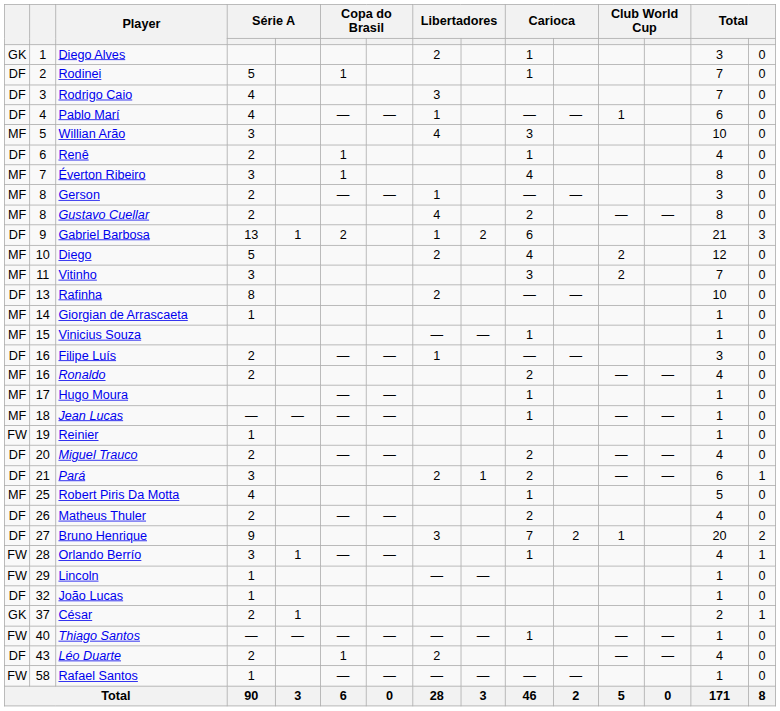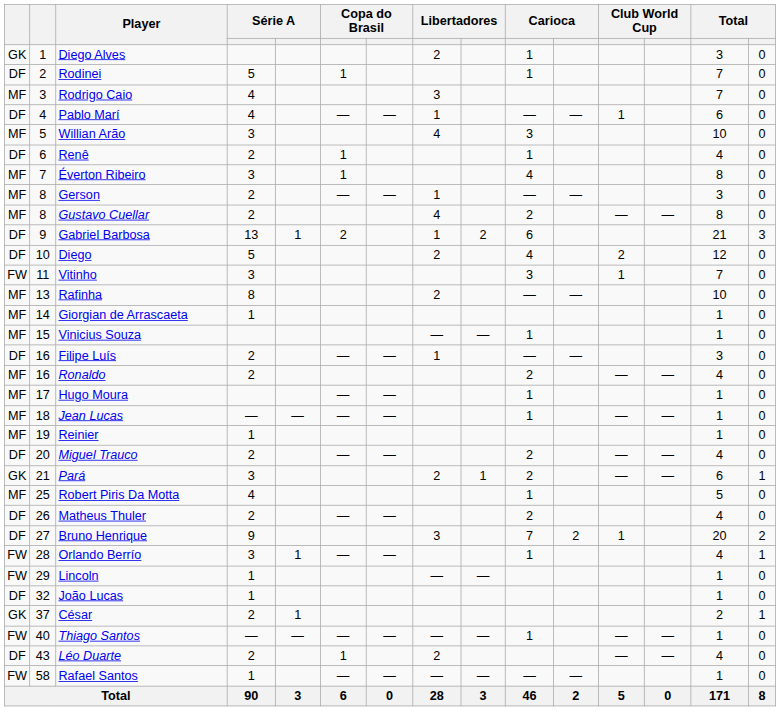 <table class="wikitable sortable" style="text-align: center">
 <tr>
 <th rowspan="2" style="width:25px;"></th>
 <th rowspan="2" style="width:25px;"></th>
 <th rowspan="2" style="width:210px;">Player</th>
 <th colspan="2" style="width:110px;">Série A</th>
 <th colspan="2" style="width:110px;">Copa do Brasil</th>
 <th colspan="2" style="width:110px;">Libertadores</th>
 <th colspan="2" style="width:110px;">Carioca</th>
 <th colspan="2" style="width:110px;">Club World Cup</th>
 <th colspan="2" style="width:100px;">Total</th>
 </tr>
 <tr>
 <th></th>
 <th></th>
 <th></th>
 <th></th>
 <th></th>
 <th></th>
 <th></th>
 <th></th>
 <th></th>
 <th></th>
 <th></th>
 <th></th>
 </tr>
 <tr>
 <td>GK</td>
 <td>1</td>
 <td align="left"> <a href='#'>Diego Alves</a></td>
 <td></td>
 <td></td>
 <td></td>
 <td></td>
 <td>2</td>
 <td></td>
 <td>1</td>
 <td></td>
 <td></td>
 <td></td>
 <td>3</td>
 <td>0</td>
 </tr>
 <tr>
 <td>DF</td>
 <td>2</td>
 <td align="left"> <a href='#'>Rodinei</a></td>
 <td>5</td>
 <td></td>
 <td>1</td>
 <td></td>
 <td></td>
 <td></td>
 <td>1</td>
 <td></td>
 <td></td>
 <td></td>
 <td>7</td>
 <td>0</td>
 </tr>
 <tr>
-<td>DF</td>
+<td>MF</td>
 <td>3</td>
 <td align="left"> <a href='#'>Rodrigo Caio</a></td>
 <td>4</td>
 <td></td>
 <td></td>
 <td></td>
 <td>3</td>
 <td></td>
 <td></td>
 <td></td>
 <td></td>
 <td></td>
 <td>7</td>
 <td>0</td>
 </tr>
 <tr>
 <td>DF</td>
 <td>4</td>
 <td align="left"> <a href='#'>Pablo Marí</a></td>
 <td>4</td>
 <td></td>
 <td>—</td>
 <td>—</td>
 <td>1</td>
 <td></td>
 <td>—</td>
 <td>—</td>
 <td>1</td>
 <td></td>
 <td>6</td>
 <td>0</td>
 </tr>
 <tr>
 <td>MF</td>
 <td>5</td>
 <td align="left"> <a href='#'>Willian Arão</a></td>
 <td>3</td>
 <td></td>
 <td></td>
 <td></td>
 <td>4</td>
 <td></td>
 <td>3</td>
 <td></td>
 <td></td>
 <td></td>
 <td>10</td>
 <td>0</td>
 </tr>
 <tr>
 <td>DF</td>
 <td>6</td>
 <td align="left"> <a href='#'>Renê</a></td>
 <td>2</td>
 <td></td>
 <td>1</td>
 <td></td>
 <td></td>
 <td></td>
 <td>1</td>
 <td></td>
 <td></td>
 <td></td>
 <td>4</td>
 <td>0</td>
 </tr>
 <tr>
 <td>MF</td>
 <td>7</td>
 <td align="left"> <a href='#'>Éverton Ribeiro</a></td>
 <td>3</td>
 <td></td>
 <td>1</td>
 <td></td>
 <td></td>
 <td></td>
 <td>4</td>
 <td></td>
 <td></td>
 <td></td>
 <td>8</td>
 <td>0</td>
 </tr>
 <tr>
 <td>MF</td>
 <td>8</td>
 <td align="left"> <a href='#'>Gerson</a></td>
 <td>2</td>
 <td></td>
 <td>—</td>
 <td>—</td>
 <td>1</td>
 <td></td>
 <td>—</td>
 <td>—</td>
 <td></td>
 <td></td>
 <td>3</td>
 <td>0</td>
 </tr>
 <tr>
 <td>MF</td>
 <td>8</td>
 <td align="left"> <a href='#'><em>Gustavo Cuellar</em></a></td>
 <td>2</td>
 <td></td>
 <td></td>
 <td></td>
 <td>4</td>
 <td></td>
 <td>2</td>
 <td></td>
 <td>—</td>
 <td>—</td>
 <td>8</td>
 <td>0</td>
 </tr>
 <tr>
 <td>DF</td>
 <td>9</td>
 <td align="left"> <a href='#'>Gabriel Barbosa</a></td>
 <td>13</td>
 <td>1</td>
 <td>2</td>
 <td></td>
 <td>1</td>
 <td>2</td>
 <td>6</td>
 <td></td>
 <td></td>
 <td></td>
 <td>21</td>
 <td>3</td>
 </tr>
 <tr>
-<td>MF</td>
+<td>DF</td>
 <td>10</td>
 <td align="left"> <a href='#'>Diego</a></td>
 <td>5</td>
 <td></td>
 <td></td>
 <td></td>
 <td>2</td>
 <td></td>
 <td>4</td>
 <td></td>
 <td>2</td>
 <td></td>
 <td>12</td>
 <td>0</td>
 </tr>
 <tr>
-<td>MF</td>
+<td>FW</td>
 <td>11</td>
 <td align="left"> <a href='#'>Vitinho</a></td>
 <td>3</td>
 <td></td>
 <td></td>
 <td></td>
 <td></td>
 <td></td>
 <td>3</td>
 <td></td>
-<td>2</td>
+<td>1</td>
 <td></td>
 <td>7</td>
 <td>0</td>
 </tr>
 <tr>
-<td>DF</td>
+<td>MF</td>
 <td>13</td>
 <td align="left"> <a href='#'>Rafinha</a></td>
 <td>8</td>
 <td></td>
 <td></td>
 <td></td>
 <td>2</td>
 <td></td>
 <td>—</td>
 <td>—</td>
 <td></td>
 <td></td>
 <td>10</td>
 <td>0</td>
 </tr>
 <tr>
 <td>MF</td>
 <td>14</td>
 <td align="left"> <a href='#'>Giorgian de Arrascaeta</a></td>
 <td>1</td>
 <td></td>
 <td></td>
 <td></td>
 <td></td>
 <td></td>
 <td></td>
 <td></td>
 <td></td>
 <td></td>
 <td>1</td>
 <td>0</td>
 </tr>
 <tr>
 <td>MF</td>
 <td>15</td>
 <td align="left"> <a href='#'>Vinicius Souza</a></td>
 <td></td>
 <td></td>
 <td></td>
 <td></td>
 <td>—</td>
 <td>—</td>
 <td>1</td>
 <td></td>
 <td></td>
 <td></td>
 <td>1</td>
 <td>0</td>
 </tr>
 <tr>
 <td>DF</td>
 <td>16</td>
 <td align="left"> <a href='#'>Filipe Luís</a></td>
 <td>2</td>
 <td></td>
 <td>—</td>
 <td>—</td>
 <td>1</td>
 <td></td>
 <td>—</td>
 <td>—</td>
 <td></td>
 <td></td>
 <td>3</td>
 <td>0</td>
 </tr>
 <tr>
 <td>MF</td>
 <td>16</td>
 <td align="left"> <a href='#'><em>Ronaldo</em></a></td>
 <td>2</td>
 <td></td>
 <td></td>
 <td></td>
 <td></td>
 <td></td>
 <td>2</td>
 <td></td>
 <td>—</td>
 <td>—</td>
 <td>4</td>
 <td>0</td>
 </tr>
 <tr>
 <td>MF</td>
 <td>17</td>
 <td align="left"> <a href='#'>Hugo Moura</a></td>
 <td></td>
 <td></td>
 <td>—</td>
 <td>—</td>
 <td></td>
 <td></td>
 <td>1</td>
 <td></td>
 <td></td>
 <td></td>
 <td>1</td>
 <td>0</td>
 </tr>
 <tr>
 <td>MF</td>
 <td>18</td>
 <td align="left"> <a href='#'><em>Jean Lucas</em></a></td>
 <td>—</td>
 <td>—</td>
 <td>—</td>
 <td>—</td>
 <td></td>
 <td></td>
 <td>1</td>
 <td></td>
 <td>—</td>
 <td>—</td>
 <td>1</td>
 <td>0</td>
 </tr>
 <tr>
-<td>FW</td>
+<td>MF</td>
 <td>19</td>
 <td align="left"> <a href='#'>Reinier</a></td>
 <td>1</td>
 <td></td>
 <td></td>
 <td></td>
 <td></td>
 <td></td>
 <td></td>
 <td></td>
 <td></td>
 <td></td>
 <td>1</td>
 <td>0</td>
 </tr>
 <tr>
 <td>DF</td>
 <td>20</td>
 <td align="left"> <em><a href='#'>Miguel Trauco</a></em></td>
 <td>2</td>
 <td></td>
 <td>—</td>
 <td>—</td>
 <td></td>
 <td></td>
 <td>2</td>
 <td></td>
 <td>—</td>
 <td>—</td>
 <td>4</td>
 <td>0</td>
 </tr>
 <tr>
-<td>DF</td>
+<td>GK</td>
 <td>21</td>
 <td align="left"> <a href='#'><em>Pará</em></a></td>
 <td>3</td>
 <td></td>
 <td></td>
 <td></td>
 <td>2</td>
 <td>1</td>
 <td>2</td>
 <td></td>
 <td>—</td>
 <td>—</td>
 <td>6</td>
 <td>1</td>
 </tr>
 <tr>
 <td>MF</td>
 <td>25</td>
 <td align="left"> <a href='#'>Robert Piris Da Motta</a></td>
 <td>4</td>
 <td></td>
 <td></td>
 <td></td>
 <td></td>
 <td></td>
 <td>1</td>
 <td></td>
 <td></td>
 <td></td>
 <td>5</td>
 <td>0</td>
 </tr>
 <tr>
 <td>DF</td>
 <td>26</td>
 <td align="left"> <a href='#'>Matheus Thuler</a></td>
 <td>2</td>
 <td></td>
 <td>—</td>
 <td>—</td>
 <td></td>
 <td></td>
 <td>2</td>
 <td></td>
 <td></td>
 <td></td>
 <td>4</td>
 <td>0</td>
 </tr>
 <tr>
 <td>DF</td>
 <td>27</td>
 <td align="left"> <a href='#'>Bruno Henrique</a></td>
 <td>9</td>
 <td></td>
 <td></td>
 <td></td>
 <td>3</td>
 <td></td>
 <td>7</td>
 <td>2</td>
 <td>1</td>
 <td></td>
 <td>20</td>
 <td>2</td>
 </tr>
 <tr>
 <td>FW</td>
 <td>28</td>
 <td align="left"> <a href='#'>Orlando Berrío</a></td>
 <td>3</td>
 <td>1</td>
 <td>—</td>
 <td>—</td>
 <td></td>
 <td></td>
 <td>1</td>
 <td></td>
 <td></td>
 <td></td>
 <td>4</td>
 <td>1</td>
 </tr>
 <tr>
 <td>FW</td>
 <td>29</td>
 <td align="left"> <a href='#'>Lincoln</a></td>
 <td>1</td>
 <td></td>
 <td></td>
 <td></td>
 <td>—</td>
 <td>—</td>
 <td></td>
 <td></td>
 <td></td>
 <td></td>
 <td>1</td>
 <td>0</td>
 </tr>
 <tr>
 <td>DF</td>
 <td>32</td>
 <td align="left"> <a href='#'>João Lucas</a></td>
 <td>1</td>
 <td></td>
 <td></td>
 <td></td>
 <td></td>
 <td></td>
 <td></td>
 <td></td>
 <td></td>
 <td></td>
 <td>1</td>
 <td>0</td>
 </tr>
 <tr>
 <td>GK</td>
 <td>37</td>
 <td align="left"> <a href='#'>César</a></td>
 <td>2</td>
 <td>1</td>
 <td></td>
 <td></td>
 <td></td>
 <td></td>
 <td></td>
 <td></td>
 <td></td>
 <td></td>
 <td>2</td>
 <td>1</td>
 </tr>
 <tr>
 <td>FW</td>
 <td>40</td>
 <td align="left"> <a href='#'><em>Thiago Santos</em></a></td>
 <td>—</td>
 <td>—</td>
 <td>—</td>
 <td>—</td>
 <td>—</td>
 <td>—</td>
 <td>1</td>
 <td></td>
 <td>—</td>
 <td>—</td>
 <td>1</td>
 <td>0</td>
 </tr>
 <tr>
 <td>DF</td>
 <td>43</td>
 <td align="left"> <em><a href='#'>Léo Duarte</a></em></td>
 <td>2</td>
 <td></td>
 <td>1</td>
 <td></td>
 <td>2</td>
 <td></td>
 <td></td>
 <td></td>
 <td>—</td>
 <td>—</td>
 <td>4</td>
 <td>0</td>
 </tr>
 <tr>
 <td>FW</td>
 <td>58</td>
 <td align="left"> <a href='#'>Rafael Santos</a></td>
 <td>1</td>
 <td></td>
 <td>—</td>
 <td>—</td>
 <td>—</td>
 <td>—</td>
 <td>—</td>
 <td>—</td>
 <td></td>
 <td></td>
 <td>1</td>
 <td>0</td>
 </tr>
 <tr>
 <th colspan="3">Total</th>
 <th>90</th>
 <th>3</th>
 <th>6</th>
 <th>0</th>
 <th>28</th>
 <th>3</th>
 <th>46</th>
 <th>2</th>
 <th>5</th>
 <th>0</th>
 <th>171</th>
 <th>8</th>
 </tr>
 </table>
